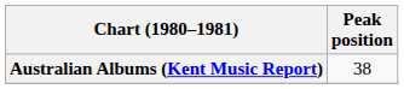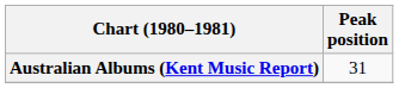 <table class="wikitable sortable plainrowheaders">
 <tr>
 <th scope="col">Chart (1980–1981)</th>
 <th scope="col">Peak<br>position</th>
 </tr>
 <tr>
 <th scope="row">Australian Albums (<a href='#'>Kent Music Report</a>)</th>
-<td align="center">38</td>
+<td align="center">31</td>
 </tr>
 <tr>
 </tr>
 <tr>
 </tr>
 </table>
